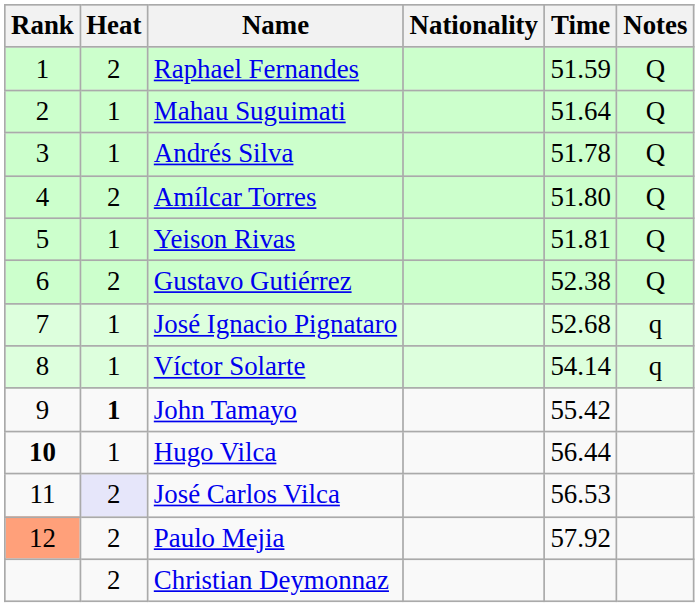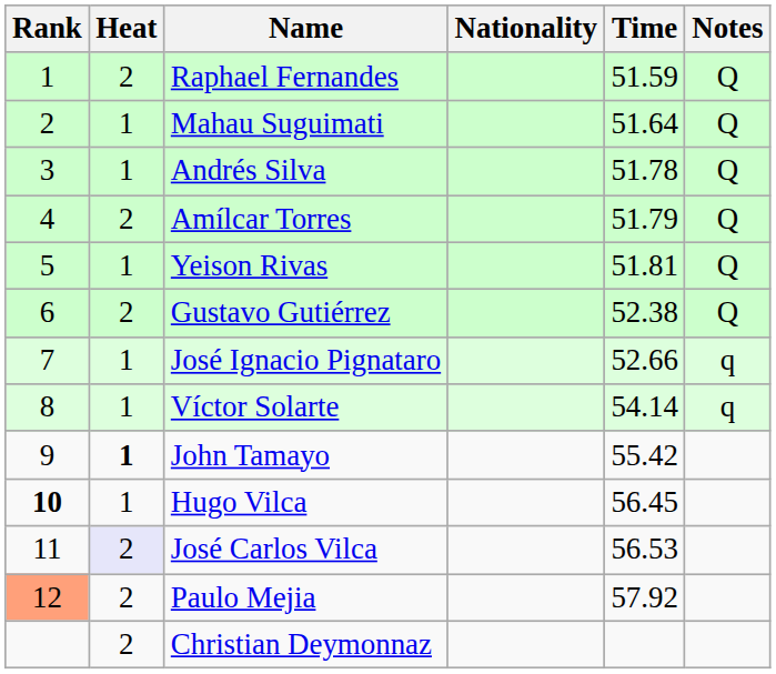 <table class="wikitable sortable" style="text-align:center">
 <tr>
 <th>Rank</th>
 <th>Heat</th>
 <th>Name</th>
 <th>Nationality</th>
 <th>Time</th>
 <th>Notes</th>
 </tr>
 <tr bgcolor=ccffcc>
 <td>1</td>
 <td>2</td>
 <td align=left><a href='#'>Raphael Fernandes</a></td>
 <td align=left></td>
 <td>51.59</td>
 <td>Q</td>
 </tr>
 <tr bgcolor=ccffcc>
 <td>2</td>
 <td>1</td>
 <td align=left><a href='#'>Mahau Suguimati</a></td>
 <td align=left></td>
 <td>51.64</td>
 <td>Q</td>
 </tr>
 <tr bgcolor=ccffcc>
 <td>3</td>
 <td>1</td>
 <td align=left><a href='#'>Andrés Silva</a></td>
 <td align=left></td>
 <td>51.78</td>
 <td>Q</td>
 </tr>
 <tr bgcolor=ccffcc>
 <td>4</td>
 <td>2</td>
 <td align=left><a href='#'>Amílcar Torres</a></td>
 <td align=left></td>
-<td>51.80</td>
+<td>51.79</td>
 <td>Q</td>
 </tr>
 <tr bgcolor=ccffcc>
 <td>5</td>
 <td>1</td>
 <td align=left><a href='#'>Yeison Rivas</a></td>
 <td align=left></td>
 <td>51.81</td>
 <td>Q</td>
 </tr>
 <tr bgcolor=ccffcc>
 <td>6</td>
 <td>2</td>
 <td align=left><a href='#'>Gustavo Gutiérrez</a></td>
 <td align=left></td>
 <td>52.38</td>
 <td>Q</td>
 </tr>
 <tr bgcolor=ddffdd>
 <td>7</td>
 <td>1</td>
 <td align=left><a href='#'>José Ignacio Pignataro</a></td>
 <td align=left></td>
-<td>52.68</td>
+<td>52.66</td>
 <td>q</td>
 </tr>
 <tr bgcolor=ddffdd>
 <td>8</td>
 <td>1</td>
 <td align=left><a href='#'>Víctor Solarte</a></td>
 <td align=left></td>
 <td>54.14</td>
 <td>q</td>
 </tr>
 <tr>
 <td>9</td>
 <td><strong>1</strong></td>
 <td align=left><a href='#'>John Tamayo</a></td>
 <td align=left></td>
 <td>55.42</td>
 <td></td>
 </tr>
 <tr>
 <td><strong>10</strong></td>
 <td>1</td>
 <td align=left><a href='#'>Hugo Vilca</a></td>
 <td align=left></td>
-<td>56.44</td>
+<td>56.45</td>
 <td></td>
 </tr>
 <tr>
 <td>11</td>
 <td style="background: lavender;">2</td>
 <td align=left><a href='#'>José Carlos Vilca</a></td>
 <td align=left></td>
 <td>56.53</td>
 <td></td>
 </tr>
 <tr>
 <td style="background: lightsalmon;">12</td>
 <td>2</td>
 <td align=left><a href='#'>Paulo Mejia</a></td>
 <td align=left></td>
 <td>57.92</td>
 <td></td>
 </tr>
 <tr>
 <td></td>
 <td>2</td>
 <td align=left><a href='#'>Christian Deymonnaz</a></td>
 <td align=left></td>
 <td></td>
 <td></td>
 </tr>
 </table>
